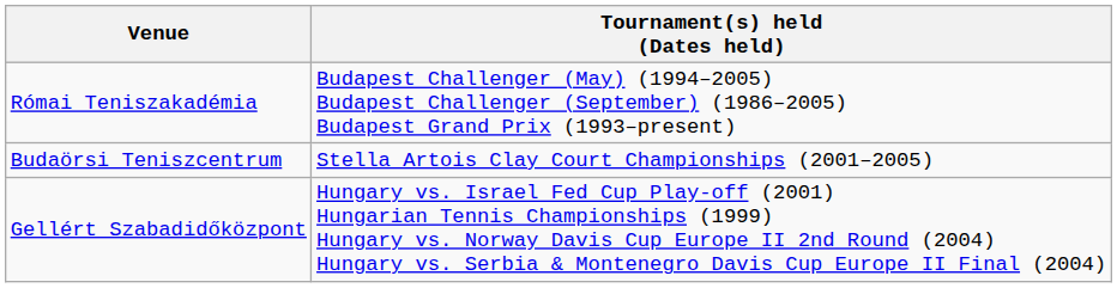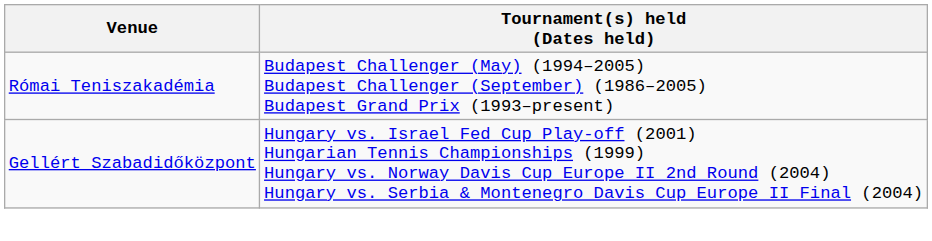 <table class=wikitable>
 <tr>
 <th>Venue</th>
 <th>Tournament(s) held<br>(Dates held)</th>
 </tr>
 <tr>
 <td><a href='#'>Római Teniszakadémia</a></td>
 <td><a href='#'>Budapest Challenger (May)</a> (1994–2005)<br><a href='#'>Budapest Challenger (September)</a> (1986–2005)<br><a href='#'>Budapest Grand Prix</a> (1993–present)</td>
 </tr>
 <tr>
-<td><a href='#'>Budaörsi Teniszcentrum</a></td>
-<td><a href='#'>Stella Artois Clay Court Championships</a> (2001–2005)</td>
-</tr>
-<tr>
 <td><a href='#'>Gellért Szabadidőközpont</a></td>
 <td><a href='#'>Hungary vs. Israel Fed Cup Play-off</a> (2001)<br><a href='#'>Hungarian Tennis Championships</a> (1999)<br><a href='#'>Hungary vs. Norway Davis Cup Europe II 2nd Round</a> (2004)<br><a href='#'>Hungary vs. Serbia & Montenegro Davis Cup Europe II Final</a> (2004)</td>
 </tr>
 </table>
